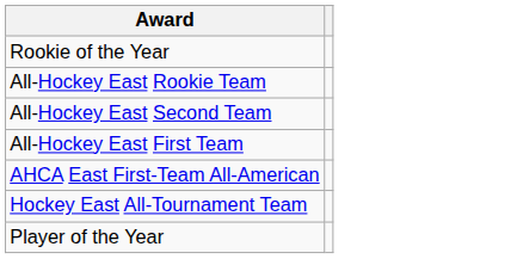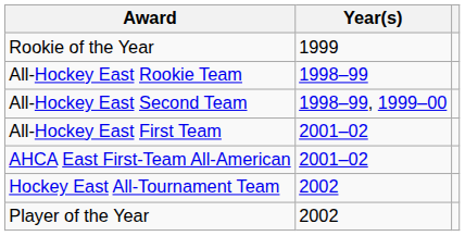 <table class="wikitable">
 <tr>
 <th>Award</th>
+<th>Year(s)</th>
 <th></th>
 </tr>
 <tr>
 <td>Rookie of the Year</td>
+<td>1999</td>
 <td></td>
 </tr>
 <tr>
 <td>All-<a href='#'>Hockey East</a> <a href='#'>Rookie Team</a></td>
+<td><a href='#'>1998–99</a></td>
 <td></td>
 </tr>
 <tr>
 <td>All-<a href='#'>Hockey East</a> <a href='#'>Second Team</a></td>
+<td><a href='#'>1998–99</a>, <a href='#'>1999–00</a></td>
 <td></td>
 </tr>
 <tr>
 <td>All-<a href='#'>Hockey East</a> <a href='#'>First Team</a></td>
+<td><a href='#'>2001–02</a></td>
 <td></td>
 </tr>
 <tr>
 <td><a href='#'>AHCA</a> <a href='#'>East First-Team All-American</a></td>
+<td><a href='#'>2001–02</a></td>
 <td></td>
 </tr>
 <tr>
 <td><a href='#'>Hockey East</a> <a href='#'>All-Tournament Team</a></td>
+<td><a href='#'>2002</a></td>
 <td></td>
 </tr>
 <tr>
 <td>Player of the Year</td>
+<td>2002</td>
 <td></td>
 </tr>
 </table>
